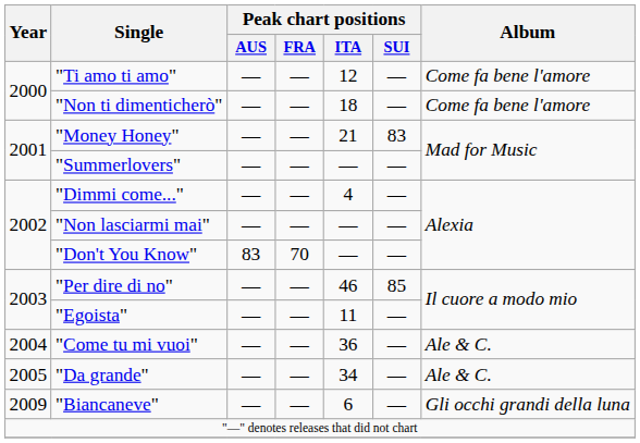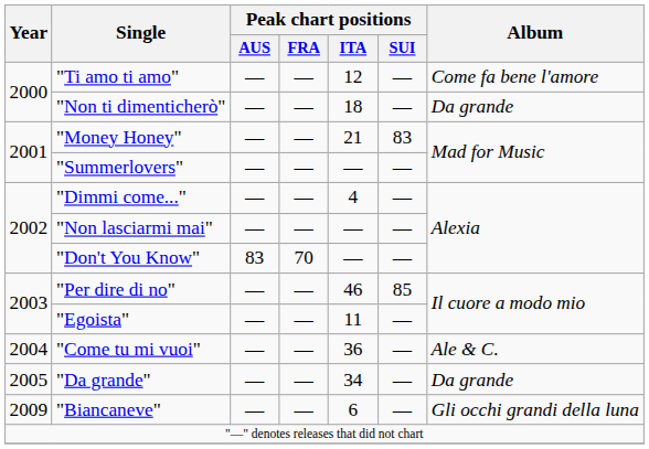 <table class="wikitable" style="text-align:center;">
 <tr>
 <th rowspan="2">Year</th>
 <th rowspan="2">Single</th>
 <th colspan="4">Peak chart positions</th>
 <th rowspan="2">Album</th>
 </tr>
 <tr style="font-size:smaller;">
 <th width="35"><a href='#'>AUS</a><br></th>
 <th width="35"><a href='#'>FRA</a><br></th>
 <th width="35"><a href='#'>ITA</a><br></th>
 <th width="35"><a href='#'>SUI</a><br></th>
 </tr>
 <tr>
 <td rowspan=2>2000</td>
 <td align="left">"<a href='#'>Ti amo ti amo</a>"</td>
 <td>—</td>
 <td>—</td>
 <td>12</td>
 <td>—</td>
 <td align="left"><em>Come fa bene l'amore</em></td>
 </tr>
 <tr>
 <td align="left">"<a href='#'>Non ti dimenticherò</a>"</td>
 <td>—</td>
 <td>—</td>
 <td>18</td>
 <td>—</td>
-<td align="left"><em>Come fa bene l'amore</em></td>
+<td align="left"><em>Da grande</em></td>
 </tr>
 <tr>
 <td rowspan=2>2001</td>
 <td align="left">"<a href='#'>Money Honey</a>"</td>
 <td>—</td>
 <td>—</td>
 <td>21</td>
 <td>83</td>
 <td align="left" rowspan="2"><em>Mad for Music</em></td>
 </tr>
 <tr>
 <td align="left">"<a href='#'>Summerlovers</a>"</td>
 <td>—</td>
 <td>—</td>
 <td>—</td>
 <td>—</td>
 </tr>
 <tr>
 <td rowspan=3>2002</td>
 <td align="left">"<a href='#'>Dimmi come...</a>"</td>
 <td>—</td>
 <td>—</td>
 <td>4</td>
 <td>—</td>
 <td align="left" rowspan="3"><em>Alexia</em></td>
 </tr>
 <tr>
 <td align="left">"<a href='#'>Non lasciarmi mai</a>"</td>
 <td>—</td>
 <td>—</td>
 <td>—</td>
 <td>—</td>
 </tr>
 <tr>
 <td align="left">"<a href='#'>Don't You Know</a>"</td>
 <td>83</td>
 <td>70</td>
 <td>—</td>
 <td>—</td>
 </tr>
 <tr>
 <td rowspan=2>2003</td>
 <td align="left">"<a href='#'>Per dire di no</a>"</td>
 <td>—</td>
 <td>—</td>
 <td>46</td>
 <td>85</td>
 <td align="left" rowspan="2"><em>Il cuore a modo mio</em></td>
 </tr>
 <tr>
 <td align="left">"<a href='#'>Egoista</a>"</td>
 <td>—</td>
 <td>—</td>
 <td>11</td>
 <td>—</td>
 </tr>
 <tr>
 <td>2004</td>
 <td align="left">"<a href='#'>Come tu mi vuoi</a>"</td>
 <td>—</td>
 <td>—</td>
 <td>36</td>
 <td>—</td>
 <td align="left"><em>Ale & C.</em></td>
 </tr>
 <tr>
 <td>2005</td>
 <td align="left">"<a href='#'>Da grande</a>"</td>
 <td>—</td>
 <td>—</td>
 <td>34</td>
 <td>—</td>
-<td align="left"><em>Ale & C.</em></td>
+<td align="left"><em>Da grande</em></td>
 </tr>
 <tr>
 <td>2009</td>
 <td align="left">"<a href='#'>Biancaneve</a>"</td>
 <td>—</td>
 <td>—</td>
 <td>6</td>
 <td>—</td>
 <td align="left"><em>Gli occhi grandi della luna</em></td>
 </tr>
 <tr>
 <td colspan="15" style="font-size:8pt">"—" denotes releases that did not chart</td>
 </tr>
 <tr>
 </tr>
 </table>
